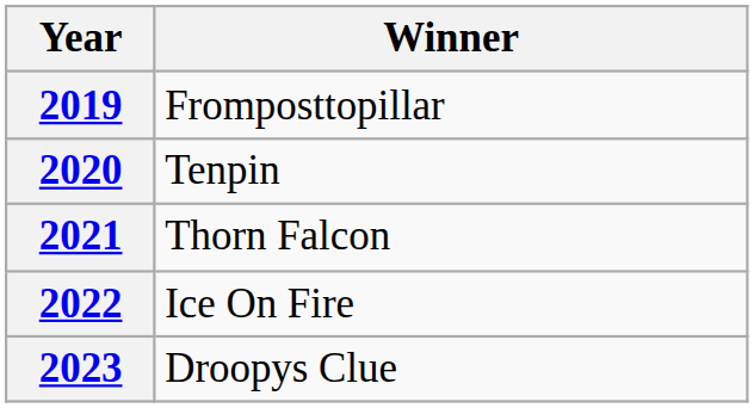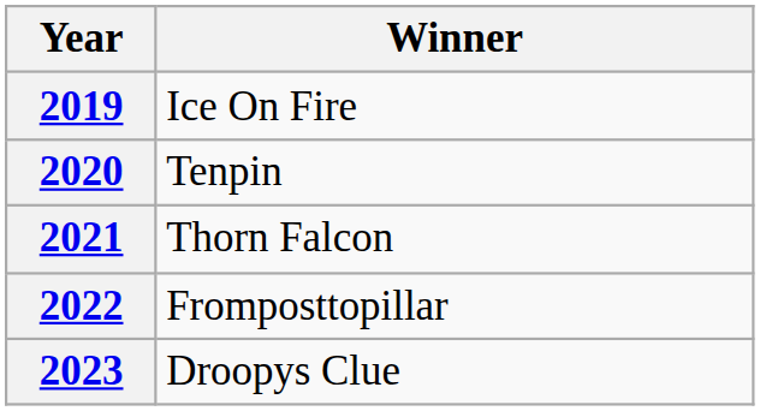 <table class="wikitable">
 <tr>
 <th width=50>Year</th>
 <th width=220>Winner</th>
 </tr>
 <tr>
 <th><a href='#'>2019</a></th>
-<td>Fromposttopillar</td>
+<td>Ice On Fire </td>
 </tr>
 <tr>
 <th><a href='#'>2020</a></th>
 <td>Tenpin</td>
 </tr>
 <tr>
 <th><a href='#'>2021</a></th>
 <td>Thorn Falcon</td>
 </tr>
 <tr>
 <th><a href='#'>2022</a></th>
-<td>Ice On Fire </td>
+<td>Fromposttopillar</td>
 </tr>
 <tr>
 <th><a href='#'>2023</a></th>
 <td>Droopys Clue</td>
 </tr>
 </table>
